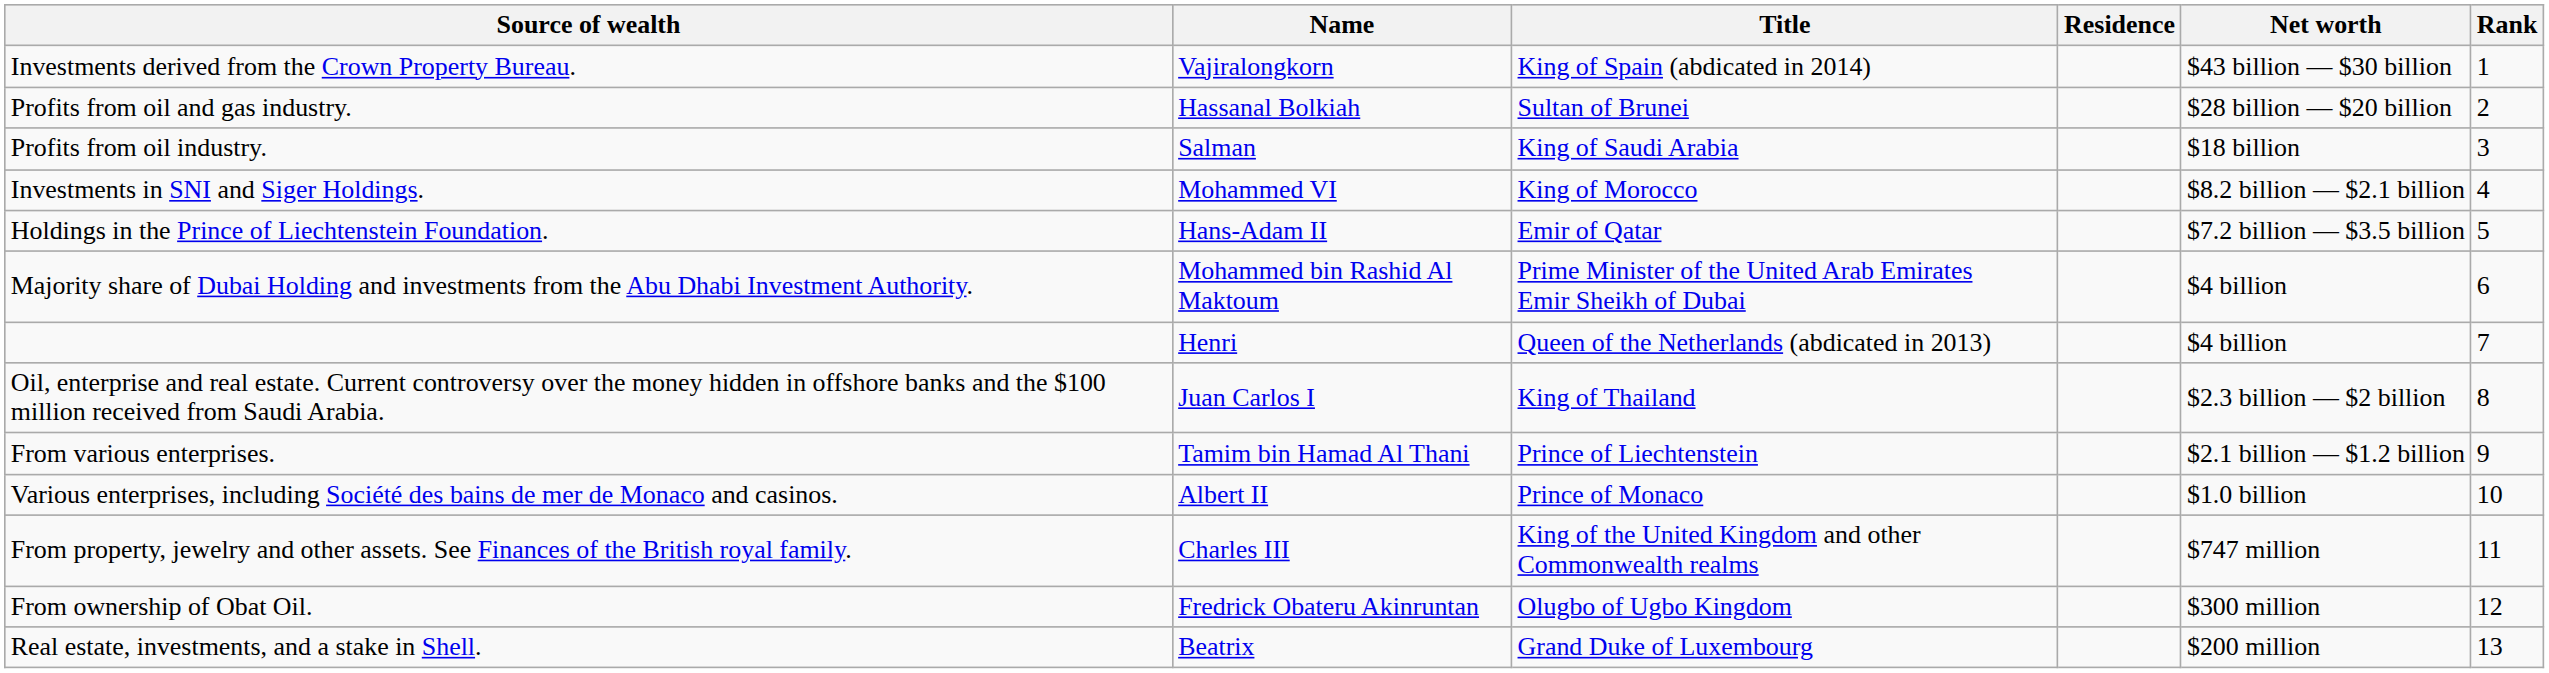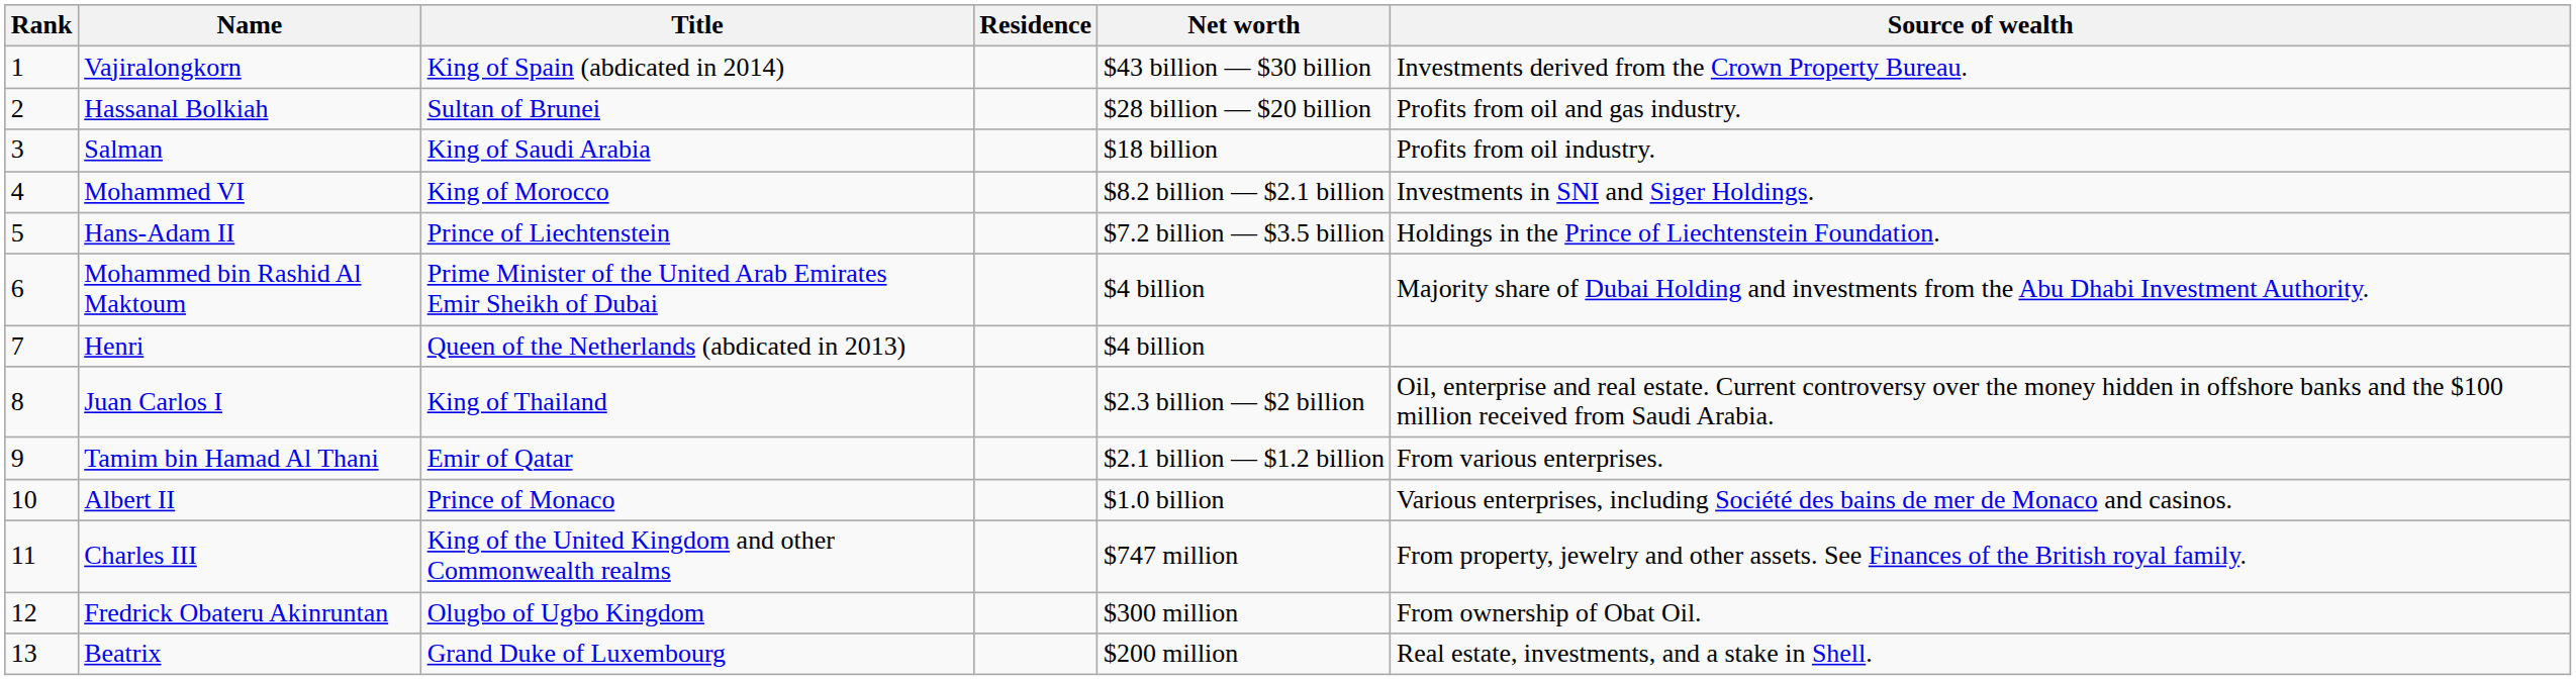 <table class="wikitable sortable">
 <tr>
-<th>Source of wealth</th>
+<th>Rank</th>
 <th>Name</th>
 <th>Title</th>
 <th>Residence</th>
 <th>Net worth</th>
-<th>Rank</th>
+<th>Source of wealth</th>
 </tr>
 <tr>
-<td>Investments derived from the <a href='#'>Crown Property Bureau</a>.</td>
+<td>1</td>
 <td><a href='#'>Vajiralongkorn</a></td>
 <td><a href='#'>King of Spain</a> (abdicated in 2014)</td>
 <td></td>
 <td>$43 billion — $30 billion</td>
-<td>1</td>
+<td>Investments derived from the <a href='#'>Crown Property Bureau</a>.</td>
 </tr>
 <tr>
-<td>Profits from oil and gas industry.</td>
+<td>2</td>
 <td><a href='#'>Hassanal Bolkiah</a></td>
 <td><a href='#'>Sultan of Brunei</a></td>
 <td></td>
 <td>$28 billion — $20 billion</td>
-<td>2</td>
+<td>Profits from oil and gas industry.</td>
 </tr>
 <tr>
-<td>Profits from oil industry.</td>
+<td>3</td>
 <td><a href='#'>Salman</a></td>
 <td><a href='#'>King of Saudi Arabia</a></td>
 <td></td>
 <td>$18 billion</td>
-<td>3</td>
+<td>Profits from oil industry.</td>
 </tr>
 <tr>
-<td>Investments in <a href='#'>SNI</a> and <a href='#'>Siger Holdings</a>.</td>
+<td>4</td>
 <td><a href='#'>Mohammed VI</a></td>
 <td><a href='#'>King of Morocco</a></td>
 <td></td>
 <td>$8.2 billion — $2.1 billion</td>
-<td>4</td>
+<td>Investments in <a href='#'>SNI</a> and <a href='#'>Siger Holdings</a>.</td>
 </tr>
 <tr>
-<td>Holdings in the <a href='#'>Prince of Liechtenstein Foundation</a>.</td>
+<td>5</td>
 <td><a href='#'>Hans-Adam II</a></td>
-<td><a href='#'>Emir of Qatar</a></td>
+<td><a href='#'>Prince of Liechtenstein</a></td>
 <td></td>
 <td>$7.2 billion — $3.5 billion</td>
-<td>5</td>
+<td>Holdings in the <a href='#'>Prince of Liechtenstein Foundation</a>.</td>
 </tr>
 <tr>
-<td>Majority share of <a href='#'>Dubai Holding</a> and investments from the <a href='#'>Abu Dhabi Investment Authority</a>.</td>
+<td>6</td>
 <td><a href='#'>Mohammed bin Rashid Al Maktoum</a></td>
 <td><a href='#'>Prime Minister of the United Arab Emirates</a> <br><a href='#'>Emir Sheikh of Dubai</a></td>
 <td></td>
 <td>$4 billion</td>
-<td>6</td>
+<td>Majority share of <a href='#'>Dubai Holding</a> and investments from the <a href='#'>Abu Dhabi Investment Authority</a>.</td>
 </tr>
 <tr>
-<td></td>
+<td>7</td>
 <td><a href='#'>Henri</a></td>
 <td><a href='#'>Queen of the Netherlands</a> (abdicated in 2013)</td>
 <td></td>
 <td>$4 billion</td>
-<td>7</td>
+<td></td>
 </tr>
 <tr>
-<td>Oil, enterprise and real estate. Current controversy over the money hidden in offshore banks and the $100 million received from Saudi Arabia.</td>
+<td>8</td>
 <td><a href='#'>Juan Carlos I</a></td>
 <td><a href='#'>King of Thailand</a></td>
 <td></td>
 <td>$2.3 billion — $2 billion</td>
-<td>8</td>
+<td>Oil, enterprise and real estate. Current controversy over the money hidden in offshore banks and the $100 million received from Saudi Arabia.</td>
 </tr>
 <tr>
-<td>From various enterprises.</td>
+<td>9</td>
 <td><a href='#'>Tamim bin Hamad Al Thani</a></td>
-<td><a href='#'>Prince of Liechtenstein</a></td>
+<td><a href='#'>Emir of Qatar</a></td>
 <td></td>
 <td>$2.1 billion — $1.2 billion</td>
-<td>9</td>
+<td>From various enterprises.</td>
 </tr>
 <tr>
-<td>Various enterprises, including <a href='#'>Société des bains de mer de Monaco</a> and casinos.</td>
+<td>10</td>
 <td><a href='#'>Albert II</a></td>
 <td><a href='#'>Prince of Monaco</a></td>
 <td></td>
 <td>$1.0 billion</td>
-<td>10</td>
+<td>Various enterprises, including <a href='#'>Société des bains de mer de Monaco</a> and casinos.</td>
 </tr>
 <tr>
-<td>From property, jewelry and other assets. See <a href='#'>Finances of the British royal family</a>.</td>
+<td>11</td>
 <td><a href='#'>Charles III</a></td>
 <td><a href='#'>King of the United Kingdom</a> and other <a href='#'>Commonwealth realms</a></td>
 <td></td>
 <td>$747 million</td>
-<td>11</td>
+<td>From property, jewelry and other assets. See <a href='#'>Finances of the British royal family</a>.</td>
 </tr>
 <tr>
-<td>From ownership of Obat Oil.</td>
+<td>12</td>
 <td><a href='#'>Fredrick Obateru Akinruntan</a></td>
 <td><a href='#'>Olugbo of Ugbo Kingdom</a></td>
 <td></td>
 <td>$300 million</td>
-<td>12</td>
+<td>From ownership of Obat Oil.</td>
 </tr>
 <tr>
-<td>Real estate, investments, and a stake in <a href='#'>Shell</a>.</td>
+<td>13</td>
 <td><a href='#'>Beatrix</a></td>
 <td><a href='#'>Grand Duke of Luxembourg</a></td>
 <td></td>
 <td>$200 million</td>
-<td>13</td>
+<td>Real estate, investments, and a stake in <a href='#'>Shell</a>.</td>
 </tr>
 </table>
